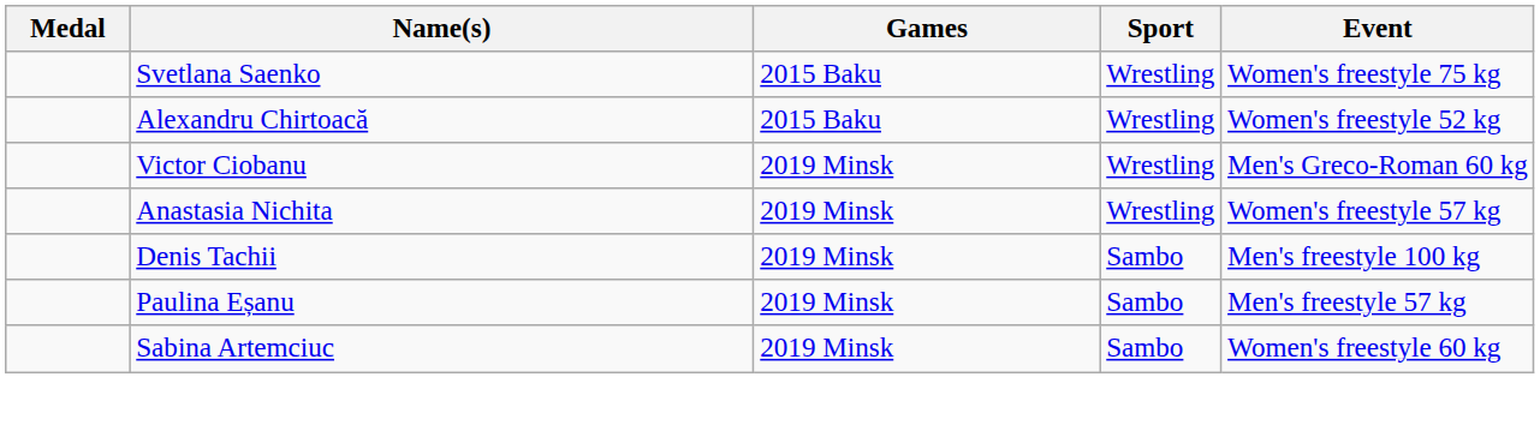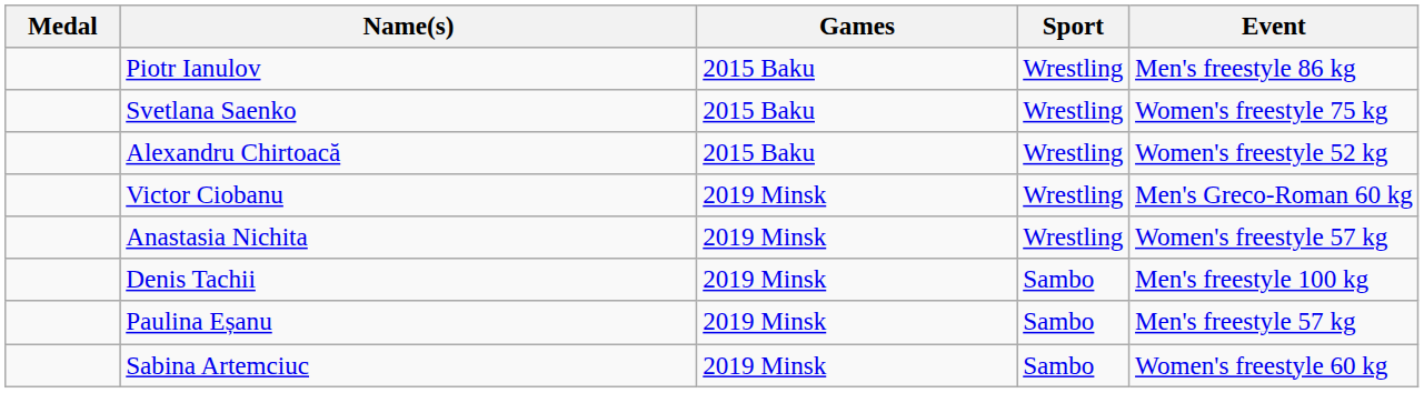 <table class="wikitable sortable" style="font-size: 95%;">
 <tr>
 <th style="width:4em">Medal</th>
 <th style="width:22em">Name(s)</th>
 <th style="width:12em">Games</th>
 <th>Sport</th>
 <th>Event</th>
+</tr>
+<tr>
+<td></td>
+<td><a href='#'>Piotr Ianulov</a></td>
+<td> <a href='#'>2015 Baku</a></td>
+<td> <a href='#'>Wrestling</a></td>
+<td><a href='#'>Men's freestyle 86 kg</a></td>
 </tr>
 <tr>
 <td></td>
 <td><a href='#'>Svetlana Saenko</a></td>
 <td> <a href='#'>2015 Baku</a></td>
 <td> <a href='#'>Wrestling</a></td>
 <td><a href='#'>Women's freestyle 75 kg</a></td>
 </tr>
 <tr>
 <td></td>
 <td><a href='#'>Alexandru Chirtoacă</a></td>
 <td> <a href='#'>2015 Baku</a></td>
 <td> <a href='#'>Wrestling</a></td>
 <td><a href='#'>Women's freestyle 52 kg</a></td>
 </tr>
 <tr>
 <td></td>
 <td><a href='#'>Victor Ciobanu</a></td>
 <td> <a href='#'>2019 Minsk</a></td>
 <td> <a href='#'>Wrestling</a></td>
 <td><a href='#'>Men's Greco-Roman 60 kg</a></td>
 </tr>
 <tr>
 <td></td>
 <td><a href='#'>Anastasia Nichita</a></td>
 <td> <a href='#'>2019 Minsk</a></td>
 <td> <a href='#'>Wrestling</a></td>
 <td><a href='#'>Women's freestyle 57 kg</a></td>
 </tr>
 <tr>
 <td></td>
 <td><a href='#'>Denis Tachii</a></td>
 <td> <a href='#'>2019 Minsk</a></td>
 <td> <a href='#'>Sambo</a></td>
 <td><a href='#'>Men's freestyle 100 kg</a></td>
 </tr>
 <tr>
 <td></td>
 <td><a href='#'>Paulina Eșanu</a></td>
 <td> <a href='#'>2019 Minsk</a></td>
 <td> <a href='#'>Sambo</a></td>
 <td><a href='#'>Men's freestyle 57 kg</a></td>
 </tr>
 <tr>
 <td></td>
 <td><a href='#'>Sabina Artemciuc</a></td>
 <td> <a href='#'>2019 Minsk</a></td>
 <td> <a href='#'>Sambo</a></td>
 <td><a href='#'>Women's freestyle 60 kg</a></td>
 </tr>
 </table>
